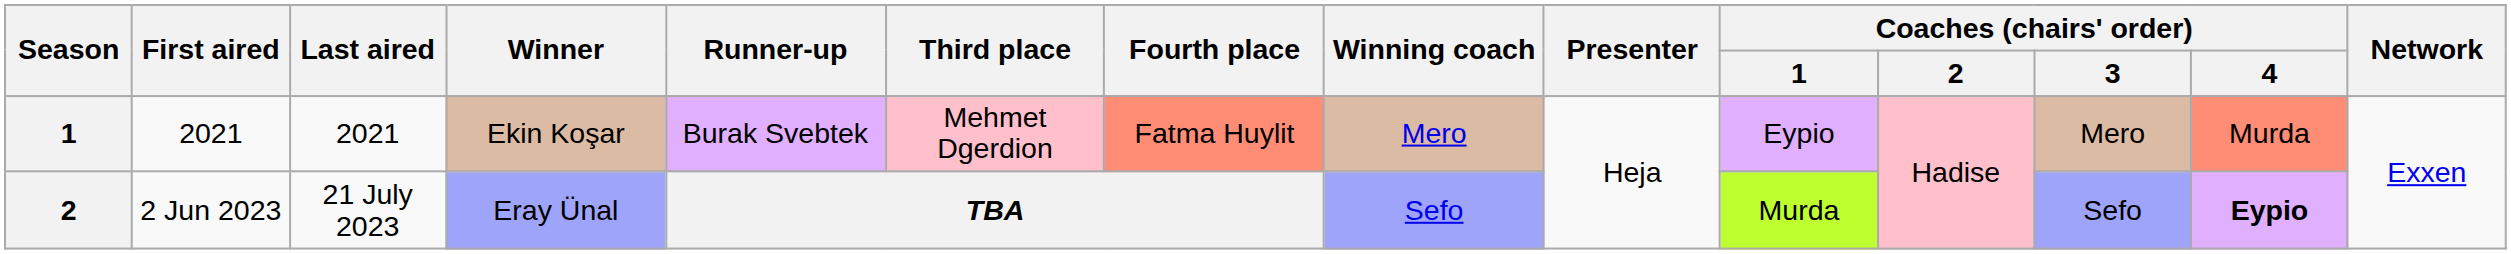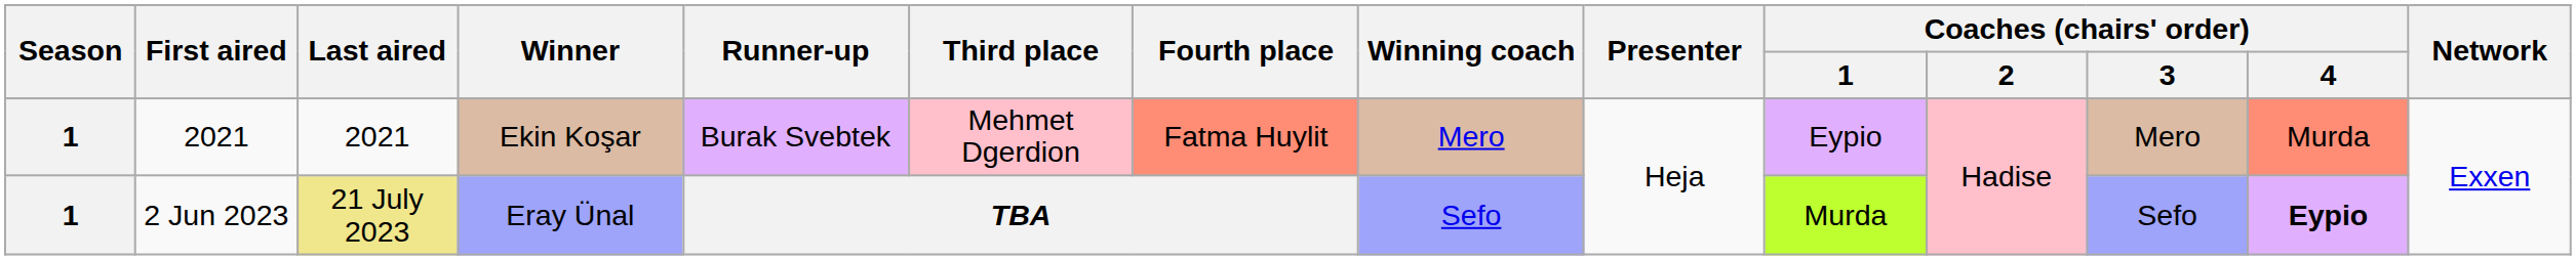 <table class="wikitable" style="text-align:center; font-size:90%; line-height:16px; width:100%">
 <tr>
 <th rowspan="2" scope="col" width="2%">Season</th>
 <th rowspan="2" scope="col" width="5%">First aired</th>
 <th rowspan="2" scope="col" width="5%">Last aired</th>
 <th rowspan="2" scope="col" width="7%">Winner</th>
 <th rowspan="2" scope="col" width="7%">Runner-up</th>
 <th rowspan="2" scope="col" width="7%">Third place</th>
 <th rowspan="2" scope="col" width="7%">Fourth place</th>
 <th rowspan="2" scope="col" width="7%">Winning coach</th>
 <th rowspan="2" scope="col" width="5%">Presenter</th>
 <th colspan="4" scope="col" width="0%">Coaches (chairs' order)</th>
 <th rowspan="2" scope="col" width="5%">Network</th>
 </tr>
 <tr>
 <th width="5%">1</th>
 <th width="5%">2</th>
 <th width="5%">3</th>
 <th width="5%">4</th>
 </tr>
 <tr>
 <th>1</th>
 <td> 2021</td>
 <td> 2021</td>
 <td style="background:#dbbba4">Ekin Koşar</td>
 <td style="background:#E0B0FF">Burak Svebtek</td>
 <td style="background:pink">Mehmet Dgerdion</td>
 <td style="background:#ff8c75">Fatma Huylit</td>
 <td style="background:#dbbba4"><a href='#'>Mero</a></td>
 <td rowspan="2">Heja</td>
 <td style="background:#E0B0FF">Eypio</td>
 <td rowspan="2" style="background:pink">Hadise</td>
 <td style="background:#dbbba4">Mero</td>
 <td style="background:#ff8c75">Murda</td>
 <td rowspan="2"><a href='#'>Exxen</a></td>
 </tr>
 <tr>
-<th>2</th>
+<th>1</th>
 <td>2 Jun 2023</td>
-<td>21 July 2023</td>
+<td style="background: khaki;">21 July 2023</td>
 <td style="background:#9ea4fa">Eray Ünal</td>
 <th colspan="3"><em>TBA</em></th>
 <td style="background:#9ea4fa"><a href='#'>Sefo</a></td>
 <td style="background:#bdff2f">Murda </td>
 <td style="background:#9ea4fa">Sefo</td>
 <td style="background:#E0B0FF"><strong>Eypio</strong></td>
 </tr>
 </table>
